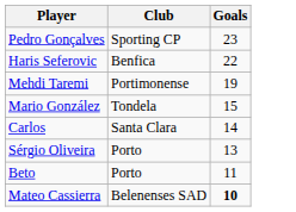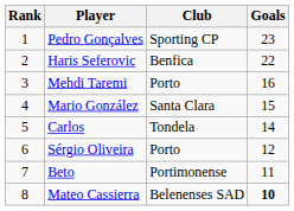 <table class="wikitable" style="text-align:center;">
 <tr>
+<th>Rank</th>
 <th>Player</th>
 <th>Club</th>
 <th>Goals</th>
 </tr>
 <tr>
+<td>1</td>
 <td align="left"> <a href='#'>Pedro Gonçalves</a></td>
 <td align="left">Sporting CP</td>
 <td>23</td>
 </tr>
 <tr>
+<td>2</td>
 <td align="left"> <a href='#'>Haris Seferovic</a></td>
 <td align="left">Benfica</td>
 <td>22</td>
 </tr>
 <tr>
+<td>3</td>
 <td align="left"> <a href='#'>Mehdi Taremi</a></td>
-<td align="left">Portimonense</td>
-<td>19</td>
+<td align="left">Porto</td>
+<td>16</td>
 </tr>
 <tr>
+<td>4</td>
 <td align="left"> <a href='#'>Mario González</a></td>
-<td align="left">Tondela</td>
+<td align="left">Santa Clara</td>
 <td>15</td>
 </tr>
 <tr>
+<td>5</td>
 <td align="left"> <a href='#'>Carlos</a></td>
-<td align="left">Santa Clara</td>
+<td align="left">Tondela</td>
 <td>14</td>
 </tr>
 <tr>
+<td>6</td>
 <td align="left"> <a href='#'>Sérgio Oliveira</a></td>
 <td align="left">Porto</td>
-<td>13</td>
+<td>12</td>
 </tr>
 <tr>
+<td>7</td>
 <td align="left"> <a href='#'>Beto</a></td>
-<td align="left">Porto</td>
+<td align="left">Portimonense</td>
 <td>11</td>
 </tr>
 <tr>
+<td>8</td>
 <td align="left"> <a href='#'>Mateo Cassierra</a></td>
 <td align="left">Belenenses SAD</td>
 <td><strong>10</strong></td>
 </tr>
 </table>
